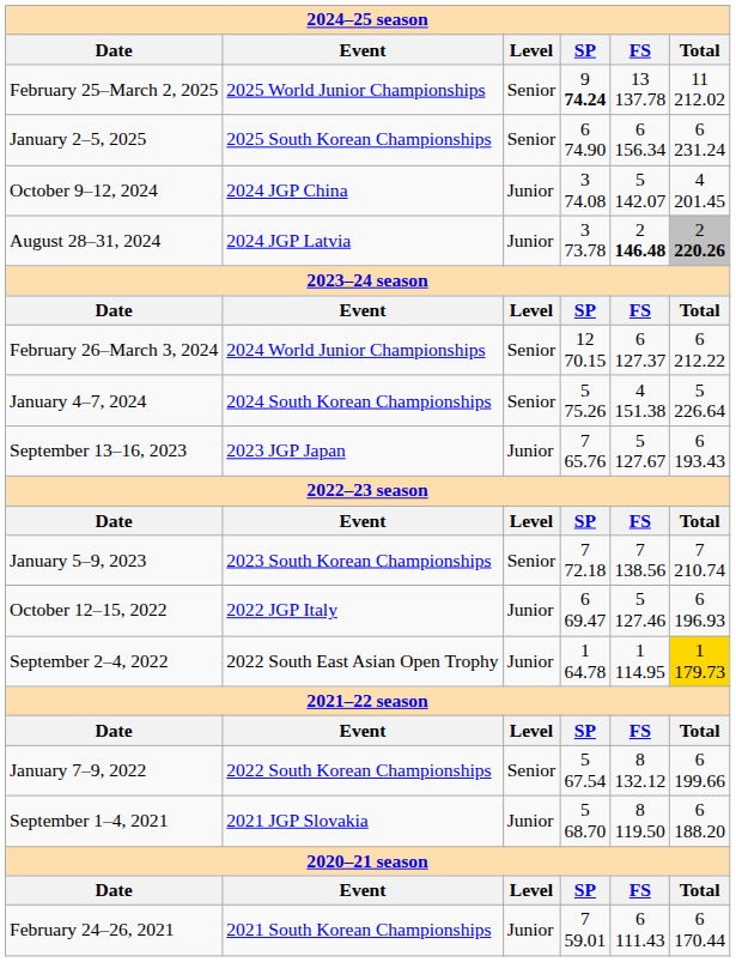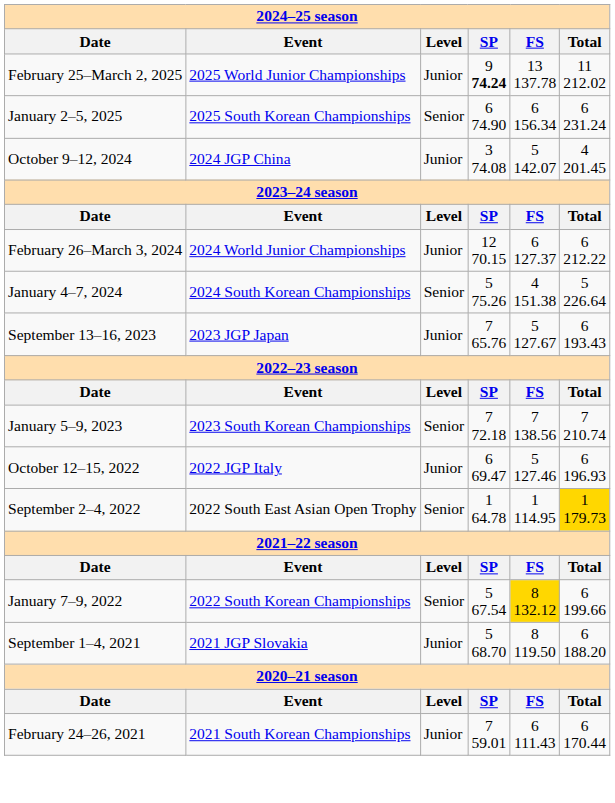 <table class="wikitable">
 <tr>
 <th colspan="6" style="background: #ffdead; text-align:center;"><strong><a href='#'>2024–25 season</a></strong></th>
 </tr>
 <tr>
 <th>Date</th>
 <th>Event</th>
 <th>Level</th>
 <th><a href='#'>SP</a></th>
 <th><a href='#'>FS</a></th>
 <th>Total</th>
 </tr>
 <tr>
 <td>February 25–March 2, 2025</td>
 <td><a href='#'>2025 World Junior Championships</a></td>
-<td>Senior</td>
+<td>Junior</td>
 <td align=center>9 <br> <strong>74.24</strong></td>
 <td align=center>13 <br> 137.78</td>
 <td align=center>11 <br> 212.02</td>
 </tr>
 <tr>
 <td>January 2–5, 2025</td>
 <td><a href='#'>2025 South Korean Championships</a></td>
 <td>Senior</td>
 <td align=center>6 <br> 74.90</td>
 <td align=center>6 <br> 156.34</td>
 <td align=center>6 <br> 231.24</td>
 </tr>
 <tr>
 <td>October 9–12, 2024</td>
 <td><a href='#'>2024 JGP China</a></td>
 <td>Junior</td>
 <td align=center>3 <br> 74.08</td>
 <td align=center>5 <br> 142.07</td>
 <td align=center>4 <br> 201.45</td>
 </tr>
 <tr>
-<td>August 28–31, 2024</td>
-<td><a href='#'>2024 JGP Latvia</a></td>
-<td>Junior</td>
-<td align=center>3 <br> 73.78</td>
-<td align=center>2 <br> <strong>146.48</strong></td>
-<td align=center bgcolor=silver>2 <br> <strong>220.26</strong></td>
-</tr>
-<tr>
 <th colspan="6" style="background: #ffdead; text-align:center;"><strong><a href='#'>2023–24 season</a></strong></th>
 </tr>
 <tr>
 <th>Date</th>
 <th>Event</th>
 <th>Level</th>
 <th><a href='#'>SP</a></th>
 <th><a href='#'>FS</a></th>
 <th>Total</th>
 </tr>
 <tr>
 <td>February 26–March 3, 2024</td>
 <td><a href='#'>2024 World Junior Championships</a></td>
-<td>Senior</td>
+<td>Junior</td>
 <td align=center>12 <br> 70.15</td>
 <td align=center>6 <br> 127.37</td>
 <td align=center>6 <br> 212.22</td>
 </tr>
 <tr>
 <td>January 4–7, 2024</td>
 <td><a href='#'>2024 South Korean Championships</a></td>
 <td>Senior</td>
 <td align=center>5 <br> 75.26</td>
 <td align=center>4 <br> 151.38</td>
 <td align=center>5 <br> 226.64</td>
 </tr>
 <tr>
 <td>September 13–16, 2023</td>
 <td><a href='#'>2023 JGP Japan</a></td>
 <td>Junior</td>
 <td align=center>7 <br> 65.76</td>
 <td align=center>5 <br> 127.67</td>
 <td align=center>6 <br> 193.43</td>
 </tr>
 <tr>
 <th colspan="6" style="background: #ffdead; text-align:center;"><strong><a href='#'>2022–23 season</a></strong></th>
 </tr>
 <tr>
 <th>Date</th>
 <th>Event</th>
 <th>Level</th>
 <th><a href='#'>SP</a></th>
 <th><a href='#'>FS</a></th>
 <th>Total</th>
 </tr>
 <tr>
 <td>January 5–9, 2023</td>
 <td><a href='#'>2023 South Korean Championships</a></td>
 <td>Senior</td>
 <td align=center>7 <br> 72.18</td>
 <td align=center>7 <br> 138.56</td>
 <td align=center>7 <br> 210.74</td>
 </tr>
 <tr>
 <td>October 12–15, 2022</td>
 <td><a href='#'>2022 JGP Italy</a></td>
 <td>Junior</td>
 <td align=center>6 <br> 69.47</td>
 <td align=center>5 <br> 127.46</td>
 <td align=center>6 <br> 196.93</td>
 </tr>
 <tr>
 <td>September 2–4, 2022</td>
 <td>2022 South East Asian Open Trophy</td>
-<td>Junior</td>
+<td>Senior</td>
 <td align=center>1 <br> 64.78</td>
 <td align=center>1 <br> 114.95</td>
 <td align=center bgcolor=gold>1 <br> 179.73</td>
 </tr>
 <tr>
 <th colspan="6" style="background: #ffdead; text-align:center;"><strong><a href='#'>2021–22 season</a></strong></th>
 </tr>
 <tr>
 <th>Date</th>
 <th>Event</th>
 <th>Level</th>
 <th><a href='#'>SP</a></th>
 <th><a href='#'>FS</a></th>
 <th>Total</th>
 </tr>
 <tr>
 <td>January 7–9, 2022</td>
 <td><a href='#'>2022 South Korean Championships</a></td>
 <td>Senior</td>
 <td align=center>5 <br> 67.54</td>
-<td align=center>8 <br> 132.12</td>
+<td align=center style="background: gold;">8 <br> 132.12</td>
 <td align=center>6 <br> 199.66</td>
 </tr>
 <tr>
 <td>September 1–4, 2021</td>
 <td><a href='#'>2021 JGP Slovakia</a></td>
 <td>Junior</td>
 <td align=center>5 <br> 68.70</td>
 <td align=center>8 <br> 119.50</td>
 <td align=center>6 <br> 188.20</td>
 </tr>
 <tr>
 <th colspan="6" style="background: #ffdead; text-align:center;"><strong><a href='#'>2020–21 season</a></strong></th>
 </tr>
 <tr>
 <th>Date</th>
 <th>Event</th>
 <th>Level</th>
 <th><a href='#'>SP</a></th>
 <th><a href='#'>FS</a></th>
 <th>Total</th>
 </tr>
 <tr>
 <td>February 24–26, 2021</td>
 <td><a href='#'>2021 South Korean Championships</a></td>
 <td>Junior</td>
 <td align=center>7 <br> 59.01</td>
 <td align=center>6 <br> 111.43</td>
 <td align=center>6 <br> 170.44</td>
 </tr>
 </table>
